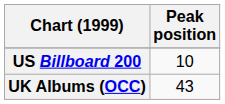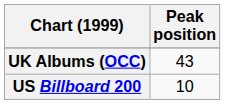 <table class="wikitable sortable plainrowheaders" style="text-align:center">
 <tr>
 <th scope="col">Chart (1999)</th>
 <th scope="col">Peak<br>position</th>
 </tr>
 <tr>
 </tr>
 <tr>
 </tr>
 <tr>
 </tr>
 <tr>
 </tr>
 <tr>
 </tr>
 <tr>
+<th scope="row">UK Albums (<a href='#'>OCC</a>)</th>
+<td>43</td>
+</tr>
+<tr>
 <th scope="row">US <a href='#'><em>Billboard</em> 200</a></th>
 <td>10</td>
 </tr>
-<tr>
-<th scope="row">UK Albums (<a href='#'>OCC</a>)</th>
-<td>43</td>
-</tr>
 </table>
